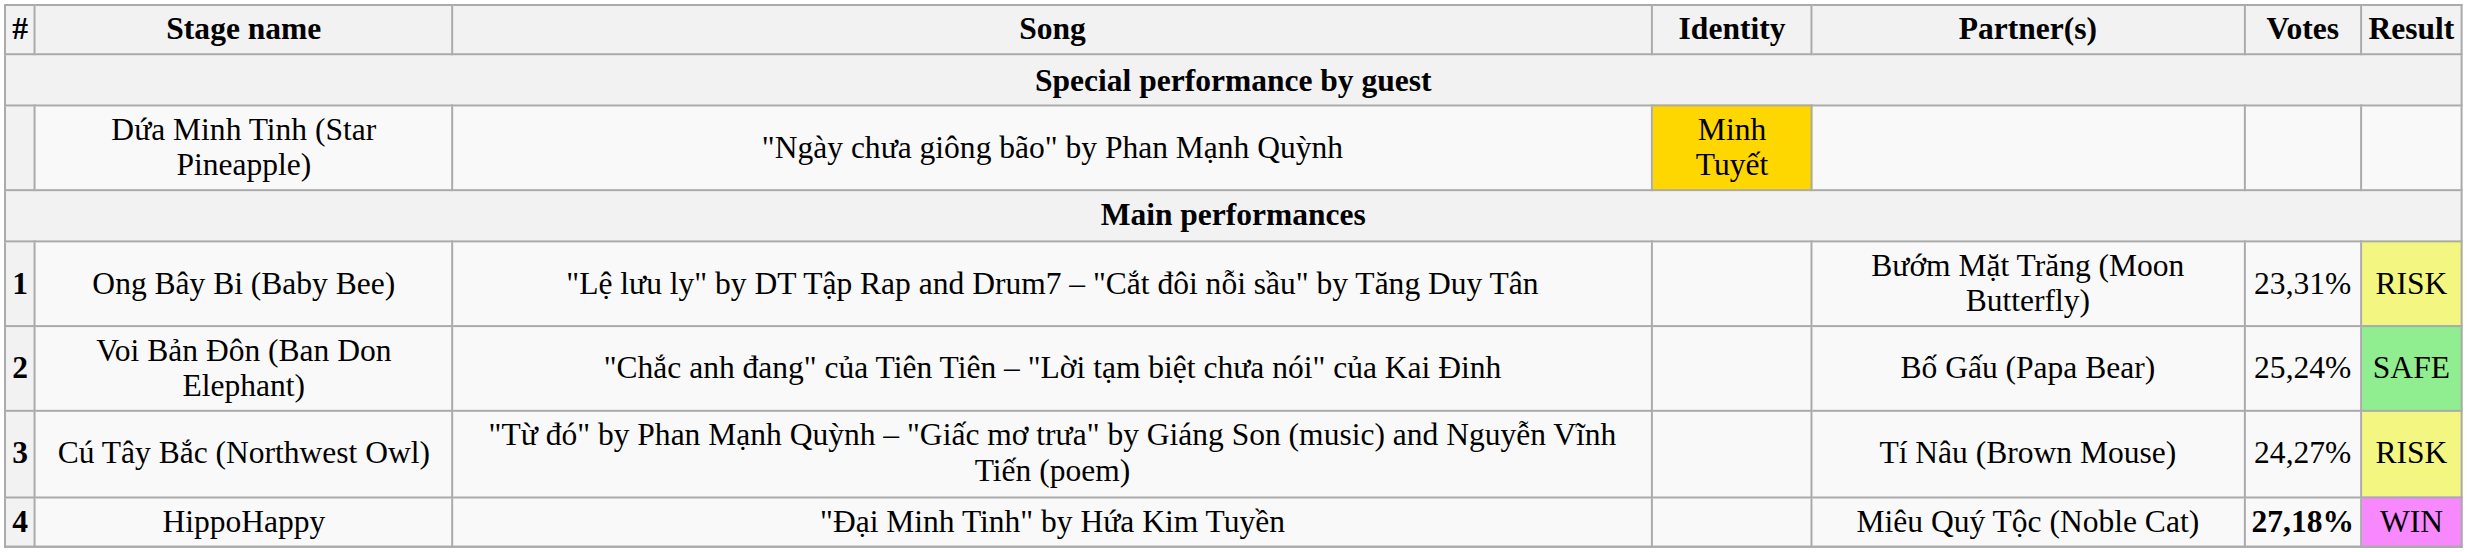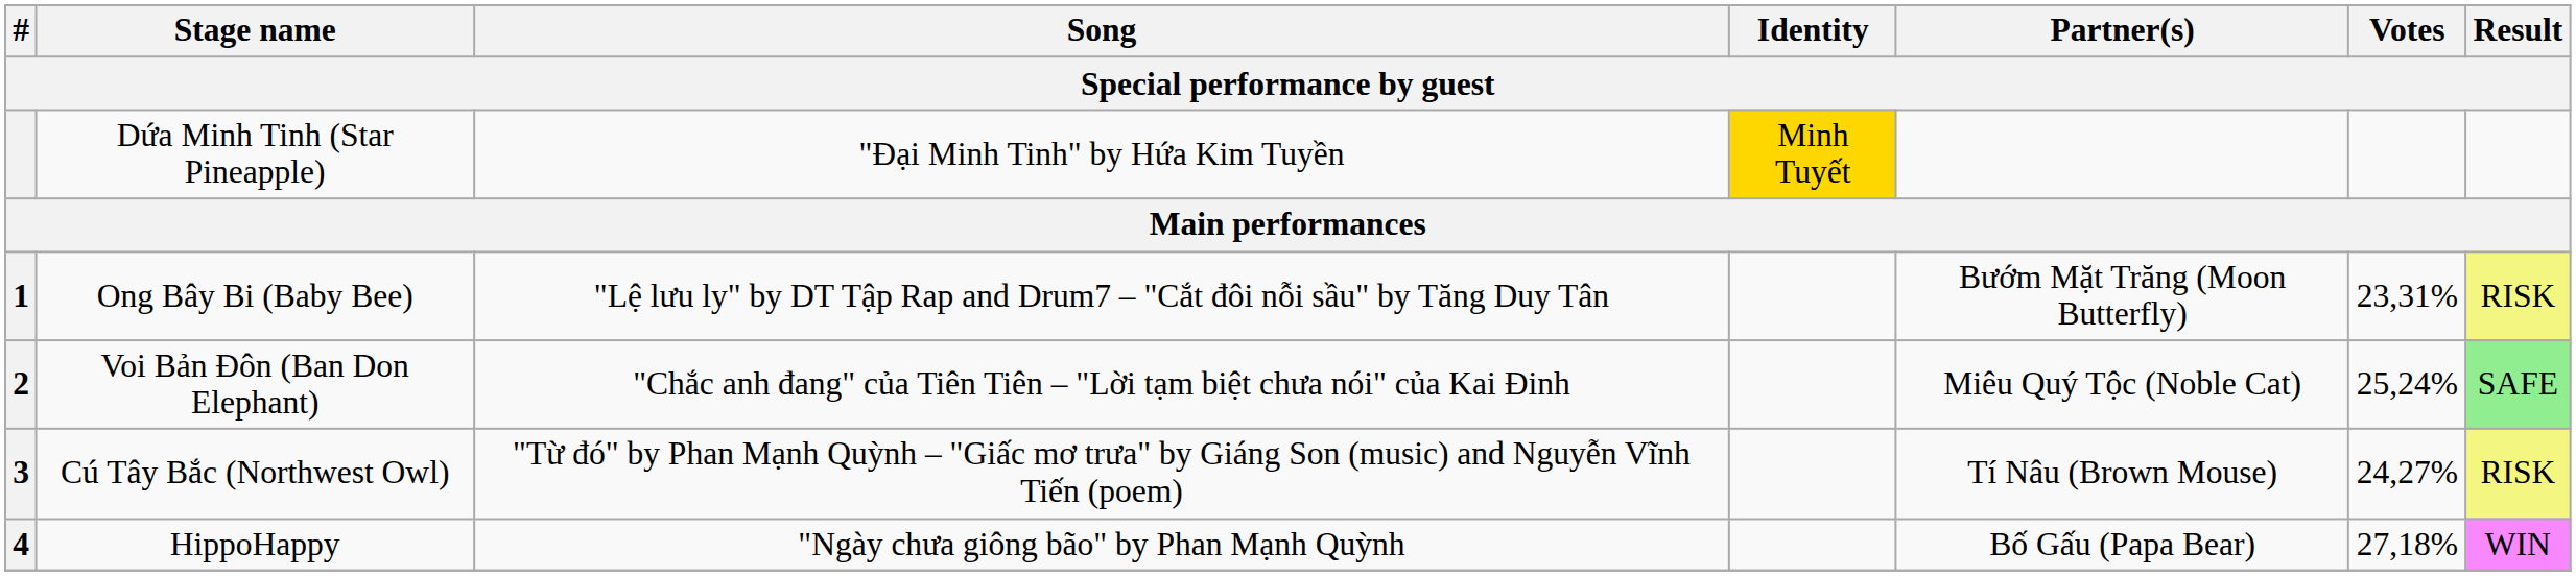 <table class="wikitable plainrowheaders" style="text-align: center;">
 <tr>
 <th>#</th>
 <th>Stage name</th>
 <th>Song</th>
 <th>Identity</th>
 <th>Partner(s)</th>
 <th>Votes</th>
 <th>Result</th>
 </tr>
 <tr>
 <th colspan="7">Special performance by guest</th>
 </tr>
 <tr>
 <th></th>
 <td>Dứa Minh Tinh (Star Pineapple)</td>
-<td>"Ngày chưa giông bão" by Phan Mạnh Quỳnh</td>
+<td>"Đại Minh Tinh" by Hứa Kim Tuyền</td>
 <td style="background: gold;">Minh Tuyết</td>
 <td></td>
 <td></td>
 <td></td>
 </tr>
 <tr>
 <th colspan="7">Main performances</th>
 </tr>
 <tr>
 <th>1</th>
 <td>Ong Bây Bi (Baby Bee)</td>
 <td>"Lệ lưu ly" by DT Tập Rap and Drum7 – "Cắt đôi nỗi sầu" by Tăng Duy Tân</td>
 <td></td>
 <td>Bướm Mặt Trăng (Moon Butterfly)</td>
 <td>23,31%</td>
 <td bgcolor="#F3F781">RISK</td>
 </tr>
 <tr>
 <th>2</th>
 <td>Voi Bản Đôn (Ban Don Elephant)</td>
 <td>"Chắc anh đang" của Tiên Tiên – "Lời tạm biệt chưa nói" của Kai Đinh</td>
 <td></td>
-<td>Bố Gấu (Papa Bear)</td>
+<td>Miêu Quý Tộc (Noble Cat)</td>
 <td>25,24%</td>
 <td bgcolor=lightgreen>SAFE</td>
 </tr>
 <tr>
 <th>3</th>
 <td>Cú Tây Bắc (Northwest Owl)</td>
 <td>"Từ đó" by Phan Mạnh Quỳnh – "Giấc mơ trưa" by Giáng Son (music) and Nguyễn Vĩnh Tiến (poem)</td>
 <td></td>
 <td>Tí Nâu (Brown Mouse)</td>
 <td>24,27%</td>
 <td bgcolor="#F3F781">RISK</td>
 </tr>
 <tr>
 <th>4</th>
 <td>HippoHappy</td>
-<td>"Đại Minh Tinh" by Hứa Kim Tuyền</td>
+<td>"Ngày chưa giông bão" by Phan Mạnh Quỳnh</td>
 <td></td>
-<td>Miêu Quý Tộc (Noble Cat)</td>
-<td><strong>27,18%</strong></td>
+<td>Bố Gấu (Papa Bear)</td>
+<td>27,18%</td>
 <td bgcolor=#F888FD>WIN</td>
 </tr>
 <tr>
 </tr>
 </table>
